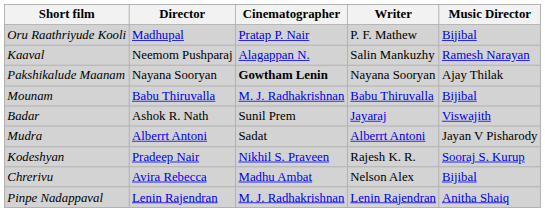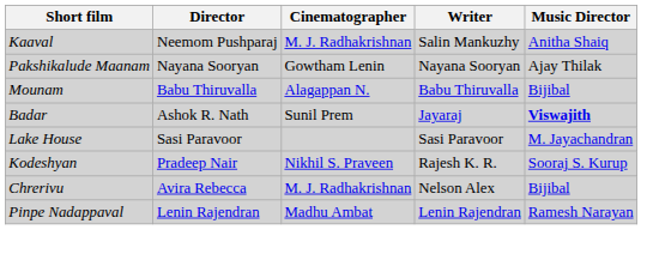 <table style="background:#d3d3d3;" class="wikitable">
 <tr>
 <th>Short film</th>
 <th>Director</th>
 <th>Cinematographer</th>
 <th>Writer</th>
 <th>Music Director</th>
 </tr>
 <tr>
-<td><em>Oru Raathriyude Kooli</em></td>
-<td><a href='#'>Madhupal</a></td>
-<td><a href='#'>Pratap P. Nair</a></td>
-<td>P. F. Mathew</td>
-<td><a href='#'>Bijibal</a></td>
-</tr>
-<tr>
 <td><em>Kaaval</em></td>
 <td>Neemom Pushparaj</td>
-<td><a href='#'>Alagappan N.</a></td>
+<td><a href='#'>M. J. Radhakrishnan</a></td>
 <td>Salin Mankuzhy</td>
-<td><a href='#'>Ramesh Narayan</a></td>
+<td><a href='#'>Anitha Shaiq</a></td>
 </tr>
 <tr>
 <td><em>Pakshikalude Maanam</em></td>
 <td>Nayana Sooryan</td>
-<td><strong>Gowtham Lenin</strong></td>
+<td>Gowtham Lenin</td>
 <td>Nayana Sooryan</td>
 <td>Ajay Thilak</td>
 </tr>
 <tr>
 <td><em>Mounam</em></td>
 <td><a href='#'>Babu Thiruvalla</a></td>
-<td><a href='#'>M. J. Radhakrishnan</a></td>
+<td><a href='#'>Alagappan N.</a></td>
 <td><a href='#'>Babu Thiruvalla</a></td>
 <td><a href='#'>Bijibal</a></td>
 </tr>
 <tr>
 <td><em>Badar</em></td>
 <td>Ashok R. Nath</td>
 <td>Sunil Prem</td>
 <td><a href='#'>Jayaraj</a></td>
-<td><a href='#'>Viswajith</a></td>
+<td><strong><a href='#'>Viswajith</a></strong></td>
 </tr>
 <tr>
-<td><em>Mudra</em></td>
-<td><a href='#'>Alberrt Antoni</a></td>
-<td>Sadat</td>
-<td><a href='#'>Alberrt Antoni</a></td>
-<td>Jayan V Pisharody</td>
+<td><em>Lake House</em></td>
+<td>Sasi Paravoor</td>
+<td></td>
+<td>Sasi Paravoor</td>
+<td><a href='#'>M. Jayachandran</a></td>
 </tr>
 <tr>
 <td><em>Kodeshyan</em></td>
 <td><a href='#'>Pradeep Nair</a></td>
 <td><a href='#'>Nikhil S. Praveen</a></td>
 <td>Rajesh K. R.</td>
 <td><a href='#'>Sooraj S. Kurup</a></td>
 </tr>
 <tr>
 <td><em>Chrerivu</em></td>
 <td><a href='#'>Avira Rebecca</a></td>
-<td><a href='#'>Madhu Ambat</a></td>
+<td><a href='#'>M. J. Radhakrishnan</a></td>
 <td>Nelson Alex</td>
 <td><a href='#'>Bijibal</a></td>
 </tr>
 <tr>
 <td><em>Pinpe Nadappaval</em></td>
 <td><a href='#'>Lenin Rajendran</a></td>
-<td><a href='#'>M. J. Radhakrishnan</a></td>
+<td><a href='#'>Madhu Ambat</a></td>
 <td><a href='#'>Lenin Rajendran</a></td>
-<td><a href='#'>Anitha Shaiq</a></td>
+<td><a href='#'>Ramesh Narayan</a></td>
 </tr>
 </table>
